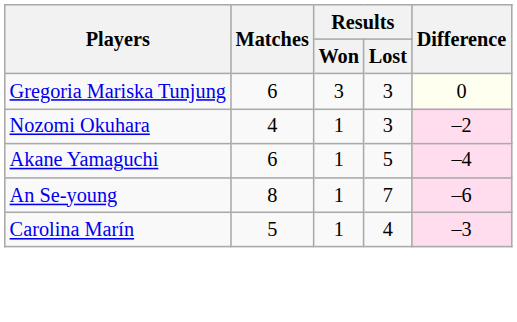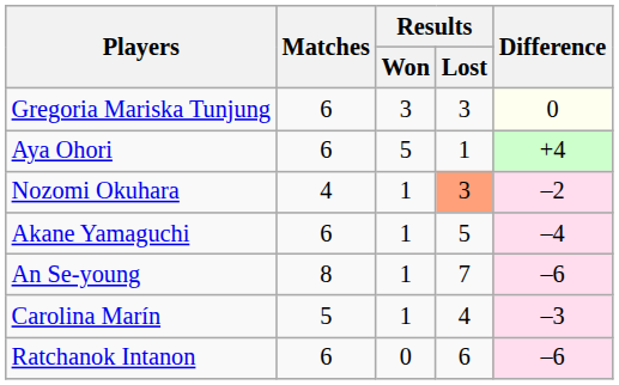 <table class=wikitable style="text-align:center; font-size:small">
 <tr>
 <th rowspan="2">Players</th>
 <th rowspan="2">Matches</th>
 <th colspan="2">Results</th>
 <th rowspan="2">Difference</th>
 </tr>
 <tr>
 <th>Won</th>
 <th>Lost</th>
 </tr>
 <tr>
 <td align="left"> <a href='#'>Gregoria Mariska Tunjung</a></td>
 <td>6</td>
 <td>3</td>
 <td>3</td>
 <td bgcolor="#fffff0">0</td>
 </tr>
 <tr>
+<td align="left"> <a href='#'>Aya Ohori</a></td>
+<td>6</td>
+<td>5</td>
+<td>1</td>
+<td bgcolor="#ccffcc">+4</td>
+</tr>
+<tr>
 <td align="left"> <a href='#'>Nozomi Okuhara</a></td>
 <td>4</td>
 <td>1</td>
-<td>3</td>
+<td style="background: lightsalmon;">3</td>
 <td bgcolor="#ffddee">–2</td>
 </tr>
 <tr>
 <td align="left"> <a href='#'>Akane Yamaguchi</a></td>
 <td>6</td>
 <td>1</td>
 <td>5</td>
 <td bgcolor="#ffddee">–4</td>
 </tr>
 <tr>
 <td align="left"> <a href='#'>An Se-young</a></td>
 <td>8</td>
 <td>1</td>
 <td>7</td>
 <td bgcolor="#ffddee">–6</td>
 </tr>
 <tr>
 <td align="left"> <a href='#'>Carolina Marín</a></td>
 <td>5</td>
 <td>1</td>
 <td>4</td>
 <td bgcolor="#ffddee">–3</td>
 </tr>
+<tr>
+<td align="left"> <a href='#'>Ratchanok Intanon</a></td>
+<td>6</td>
+<td>0</td>
+<td>6</td>
+<td bgcolor="#ffddee">–6</td>
+</tr>
 </table>
